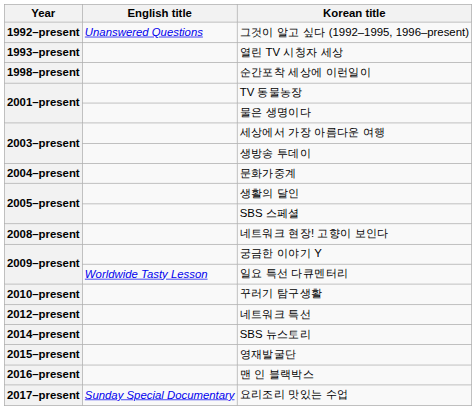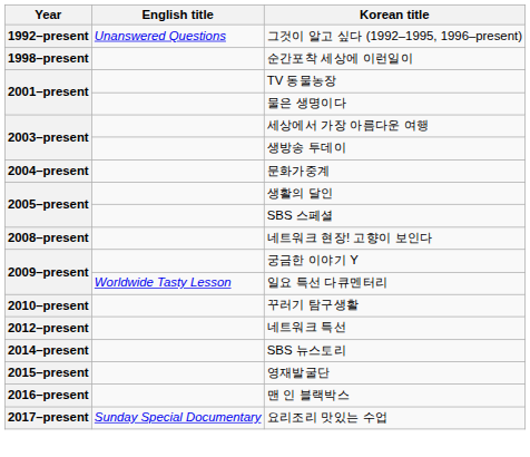 <table class="wikitable sortable plainrowheaders">
 <tr>
 <th scope="col">Year</th>
 <th scope="col">English title</th>
 <th scope="col">Korean title</th>
 </tr>
 <tr>
 <th scope="row">1992–present</th>
 <td><em><a href='#'>Unanswered Questions</a></em></td>
 <td>그것이 알고 싶다 (1992–1995, 1996–present)</td>
-</tr>
-<tr>
-<th scope="row">1993–present</th>
-<td><em></em></td>
-<td>열린 TV 시청자 세상</td>
 </tr>
 <tr>
 <th scope="row">1998–present</th>
 <td><em></em></td>
 <td>순간포착 세상에 이런일이</td>
 </tr>
 <tr>
 <th scope="row" rowspan="2">2001–present</th>
 <td><em></em></td>
 <td>TV 동물농장</td>
 </tr>
 <tr>
 <td><em></em></td>
 <td>물은 생명이다</td>
 </tr>
 <tr>
 <th scope="row" rowspan="2">2003–present</th>
 <td><em></em></td>
 <td>세상에서 가장 아름다운 여행</td>
 </tr>
 <tr>
 <td><em></em></td>
 <td>생방송 투데이</td>
 </tr>
 <tr>
 <th scope="row">2004–present</th>
 <td><em></em></td>
 <td>문화가중계</td>
 </tr>
 <tr>
 <th scope="row" rowspan="2">2005–present</th>
 <td><em></em></td>
 <td>생활의 달인</td>
 </tr>
 <tr>
 <td><em></em></td>
 <td>SBS 스페셜</td>
 </tr>
 <tr>
 <th scope="row">2008–present</th>
 <td><em></em></td>
 <td>네트워크 현장! 고향이 보인다</td>
 </tr>
 <tr>
 <th scope="row" rowspan="2">2009–present</th>
 <td><em></em></td>
 <td>궁금한 이야기 Y</td>
 </tr>
 <tr>
 <td><em><a href='#'>Worldwide Tasty Lesson</a></em></td>
 <td>일요 특선 다큐멘터리</td>
 </tr>
 <tr>
 <th scope="row">2010–present</th>
 <td><em></em></td>
 <td>꾸러기 탐구생활</td>
 </tr>
 <tr>
 <th scope="row">2012–present</th>
 <td><em></em></td>
 <td>네트워크 특선</td>
 </tr>
 <tr>
 <th scope="row">2014–present</th>
 <td><em></em></td>
 <td>SBS 뉴스토리</td>
 </tr>
 <tr>
 <th scope="row">2015–present</th>
 <td><em></em></td>
 <td>영재발굴단</td>
 </tr>
 <tr>
 <th scope="row">2016–present</th>
 <td><em></em></td>
 <td>맨 인 블랙박스</td>
 </tr>
 <tr>
 <th scope="row">2017–present</th>
 <td><em><a href='#'>Sunday Special Documentary</a></em></td>
 <td>요리조리 맛있는 수업</td>
 </tr>
 </table>
